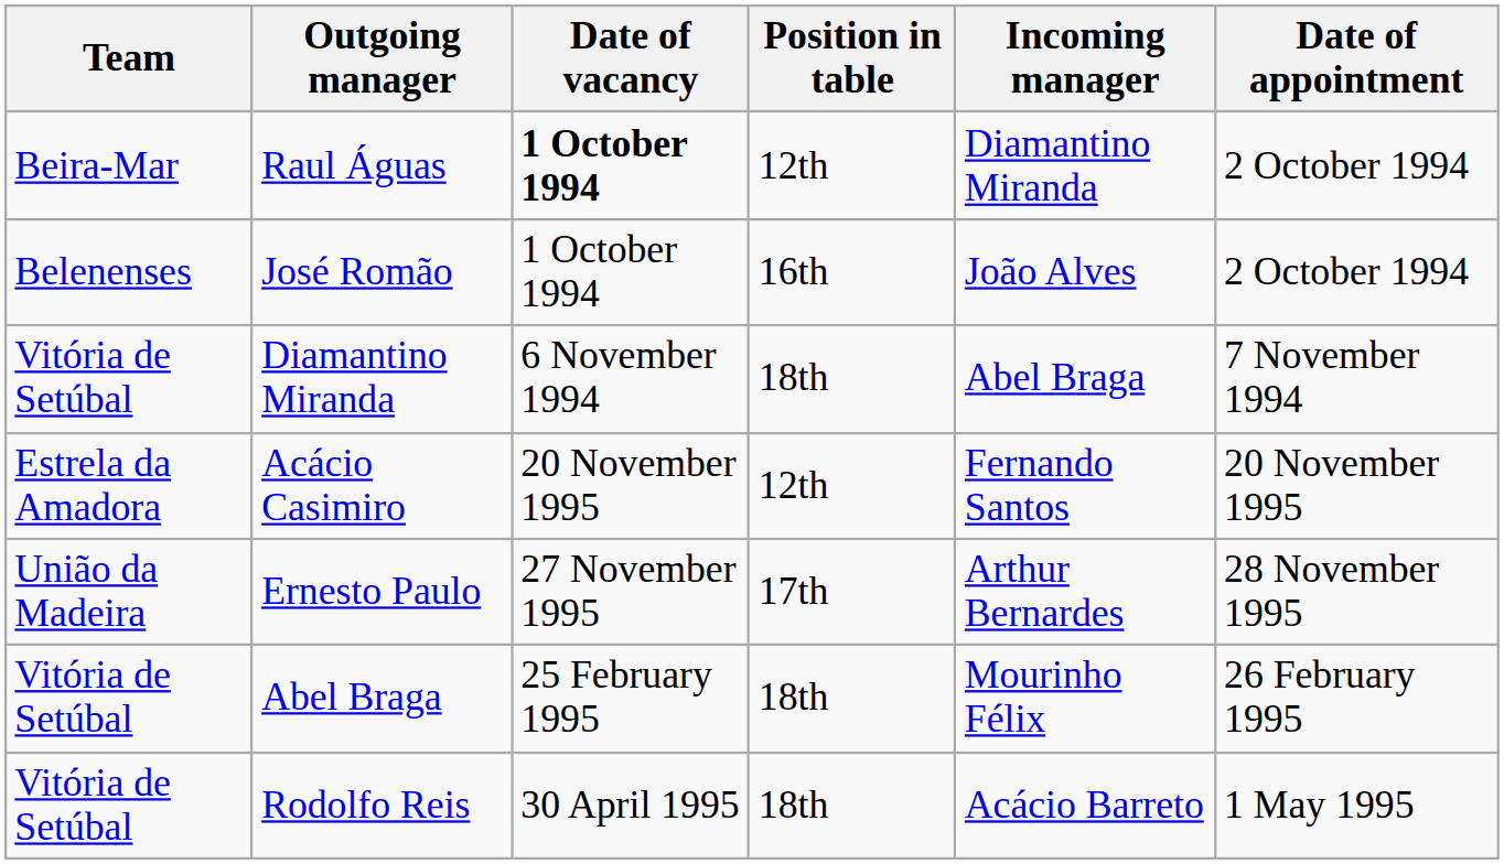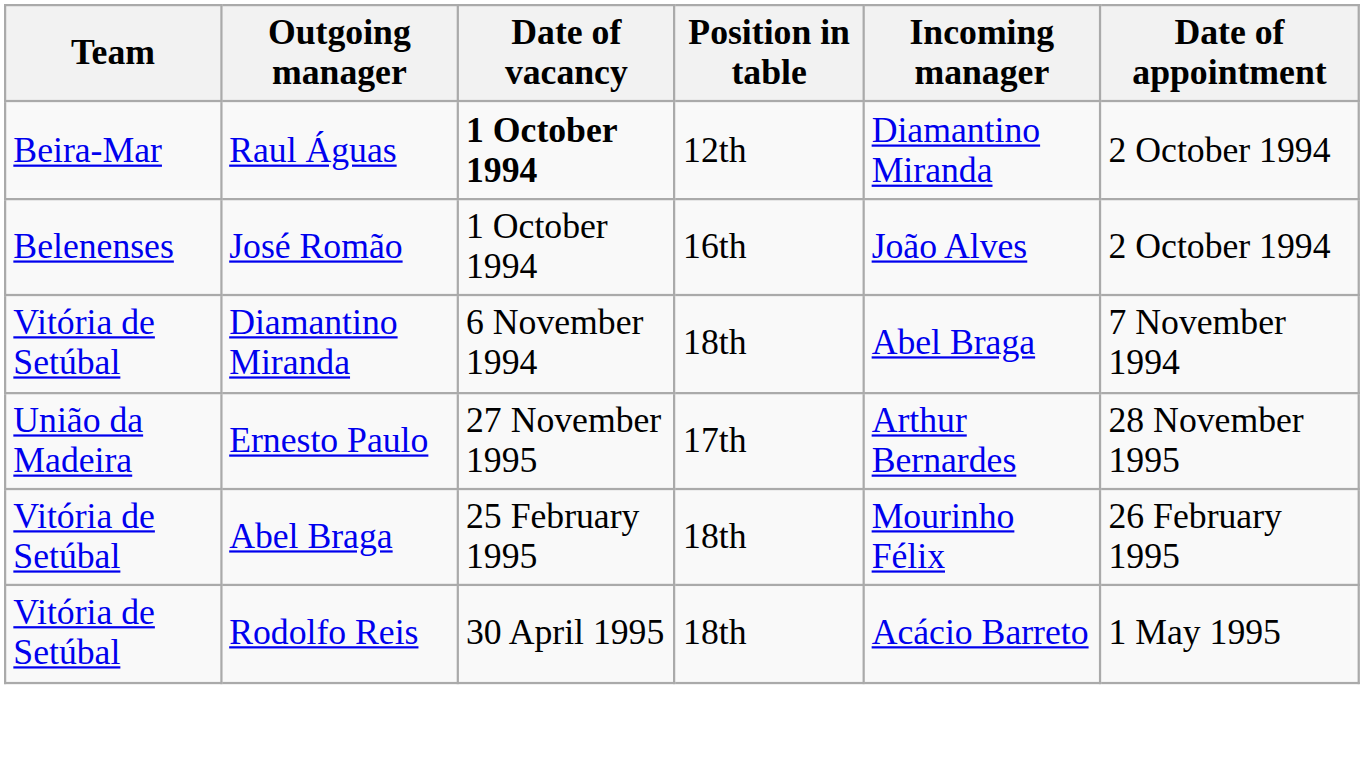 <table class="wikitable sortable">
 <tr>
 <th>Team</th>
 <th>Outgoing manager</th>
 <th>Date of vacancy</th>
 <th>Position in table</th>
 <th>Incoming manager</th>
 <th>Date of appointment</th>
 </tr>
 <tr>
 <td><a href='#'>Beira-Mar</a></td>
 <td> <a href='#'>Raul Águas</a></td>
 <td><strong>1 October 1994</strong></td>
 <td>12th</td>
 <td> <a href='#'>Diamantino Miranda</a></td>
 <td>2 October 1994</td>
 </tr>
 <tr>
 <td><a href='#'>Belenenses</a></td>
 <td> <a href='#'>José Romão</a></td>
 <td>1 October 1994</td>
 <td>16th</td>
 <td> <a href='#'>João Alves</a></td>
 <td>2 October 1994</td>
 </tr>
 <tr>
 <td><a href='#'>Vitória de Setúbal</a></td>
 <td> <a href='#'>Diamantino Miranda</a></td>
 <td>6 November 1994</td>
 <td>18th</td>
 <td> <a href='#'>Abel Braga</a></td>
 <td>7 November 1994</td>
 </tr>
 <tr>
-<td><a href='#'>Estrela da Amadora</a></td>
-<td> <a href='#'>Acácio Casimiro</a></td>
-<td>20 November 1995</td>
-<td>12th</td>
-<td> <a href='#'>Fernando Santos</a></td>
-<td>20 November 1995</td>
-</tr>
-<tr>
 <td><a href='#'>União da Madeira</a></td>
 <td> <a href='#'>Ernesto Paulo</a></td>
 <td>27 November 1995</td>
 <td>17th</td>
 <td> <a href='#'>Arthur Bernardes</a></td>
 <td>28 November 1995</td>
 </tr>
 <tr>
 <td><a href='#'>Vitória de Setúbal</a></td>
 <td> <a href='#'>Abel Braga</a></td>
 <td>25 February 1995</td>
 <td>18th</td>
 <td> <a href='#'>Mourinho Félix</a></td>
 <td>26 February 1995</td>
 </tr>
 <tr>
 <td><a href='#'>Vitória de Setúbal</a></td>
 <td> <a href='#'>Rodolfo Reis</a></td>
 <td>30 April 1995</td>
 <td>18th</td>
 <td> <a href='#'>Acácio Barreto</a></td>
 <td>1 May 1995</td>
 </tr>
 </table>
